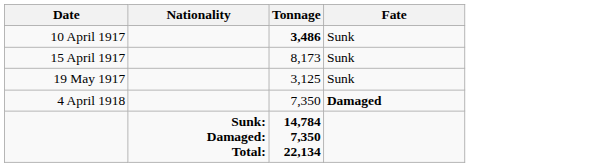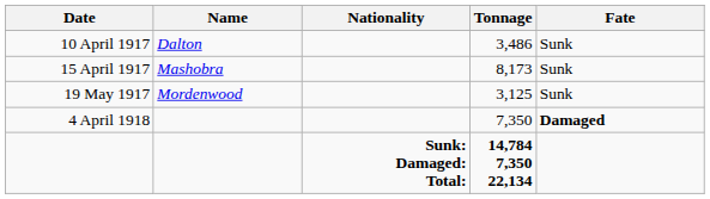 <table class="wikitable sortable">
 <tr>
 <th width="140px">Date</th>
+<th width="140px">Name</th>
 <th width="160px">Nationality</th>
 <th width="25px">Tonnage</th>
 <th width="160px">Fate</th>
 </tr>
 <tr>
 <td align="right">10 April 1917</td>
+<td align="left"><a href='#'><em>Dalton</em></a></td>
 <td align="left"></td>
-<td align="right"><strong>3,486</strong></td>
+<td align="right">3,486</td>
 <td align="left">Sunk</td>
 </tr>
 <tr>
 <td align="right">15 April 1917</td>
+<td align="left"><a href='#'><em>Mashobra</em></a></td>
 <td align="left"></td>
 <td align="right">8,173</td>
 <td align="left">Sunk</td>
 </tr>
 <tr>
 <td align="right">19 May 1917</td>
+<td align="left"><a href='#'><em>Mordenwood</em></a></td>
 <td align="left"></td>
 <td align="right">3,125</td>
 <td align="left">Sunk</td>
 </tr>
 <tr>
 <td align="right">4 April 1918</td>
 <td align="left"></td>
+<td align="left"></td>
 <td align="right">7,350</td>
 <td align="left"><strong>Damaged</strong></td>
 </tr>
 <tr>
+<td></td>
 <td></td>
 <td align=right><strong>Sunk:<br>Damaged:<br>Total:</strong></td>
 <td align="right"><strong>14,784</strong><br><strong>7,350</strong><br><strong>22,134</strong></td>
 <td></td>
 </tr>
 </table>
